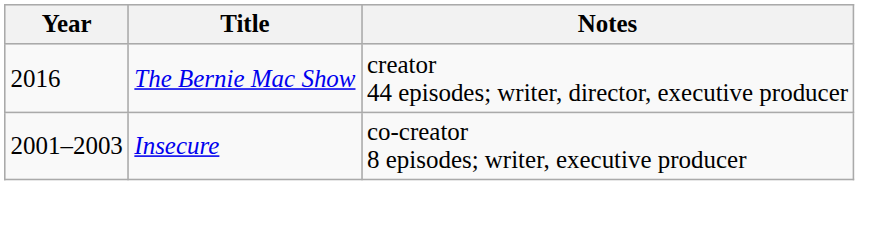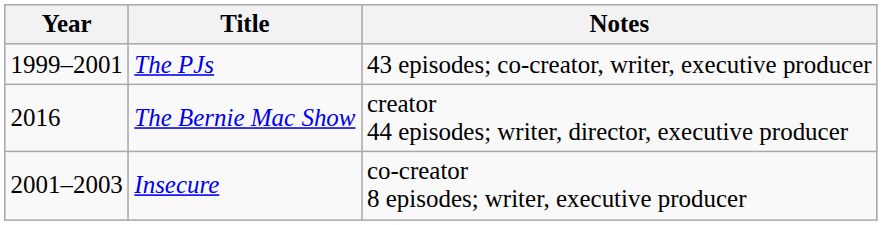 <table class="wikitable sortable">
 <tr>
 <th>Year</th>
 <th>Title</th>
 <th class="unsortable">Notes</th>
+</tr>
+<tr>
+<td>1999–2001</td>
+<td><em><a href='#'>The PJs</a></em></td>
+<td>43 episodes; co-creator, writer, executive producer</td>
 </tr>
 <tr>
 <td>2016</td>
 <td><em><a href='#'>The Bernie Mac Show</a></em></td>
 <td>creator<br>44 episodes; writer, director, executive producer</td>
 </tr>
 <tr>
 <td>2001–2003</td>
 <td><em><a href='#'>Insecure</a></em></td>
 <td>co-creator<br>8 episodes; writer, executive producer</td>
 </tr>
 </table>
